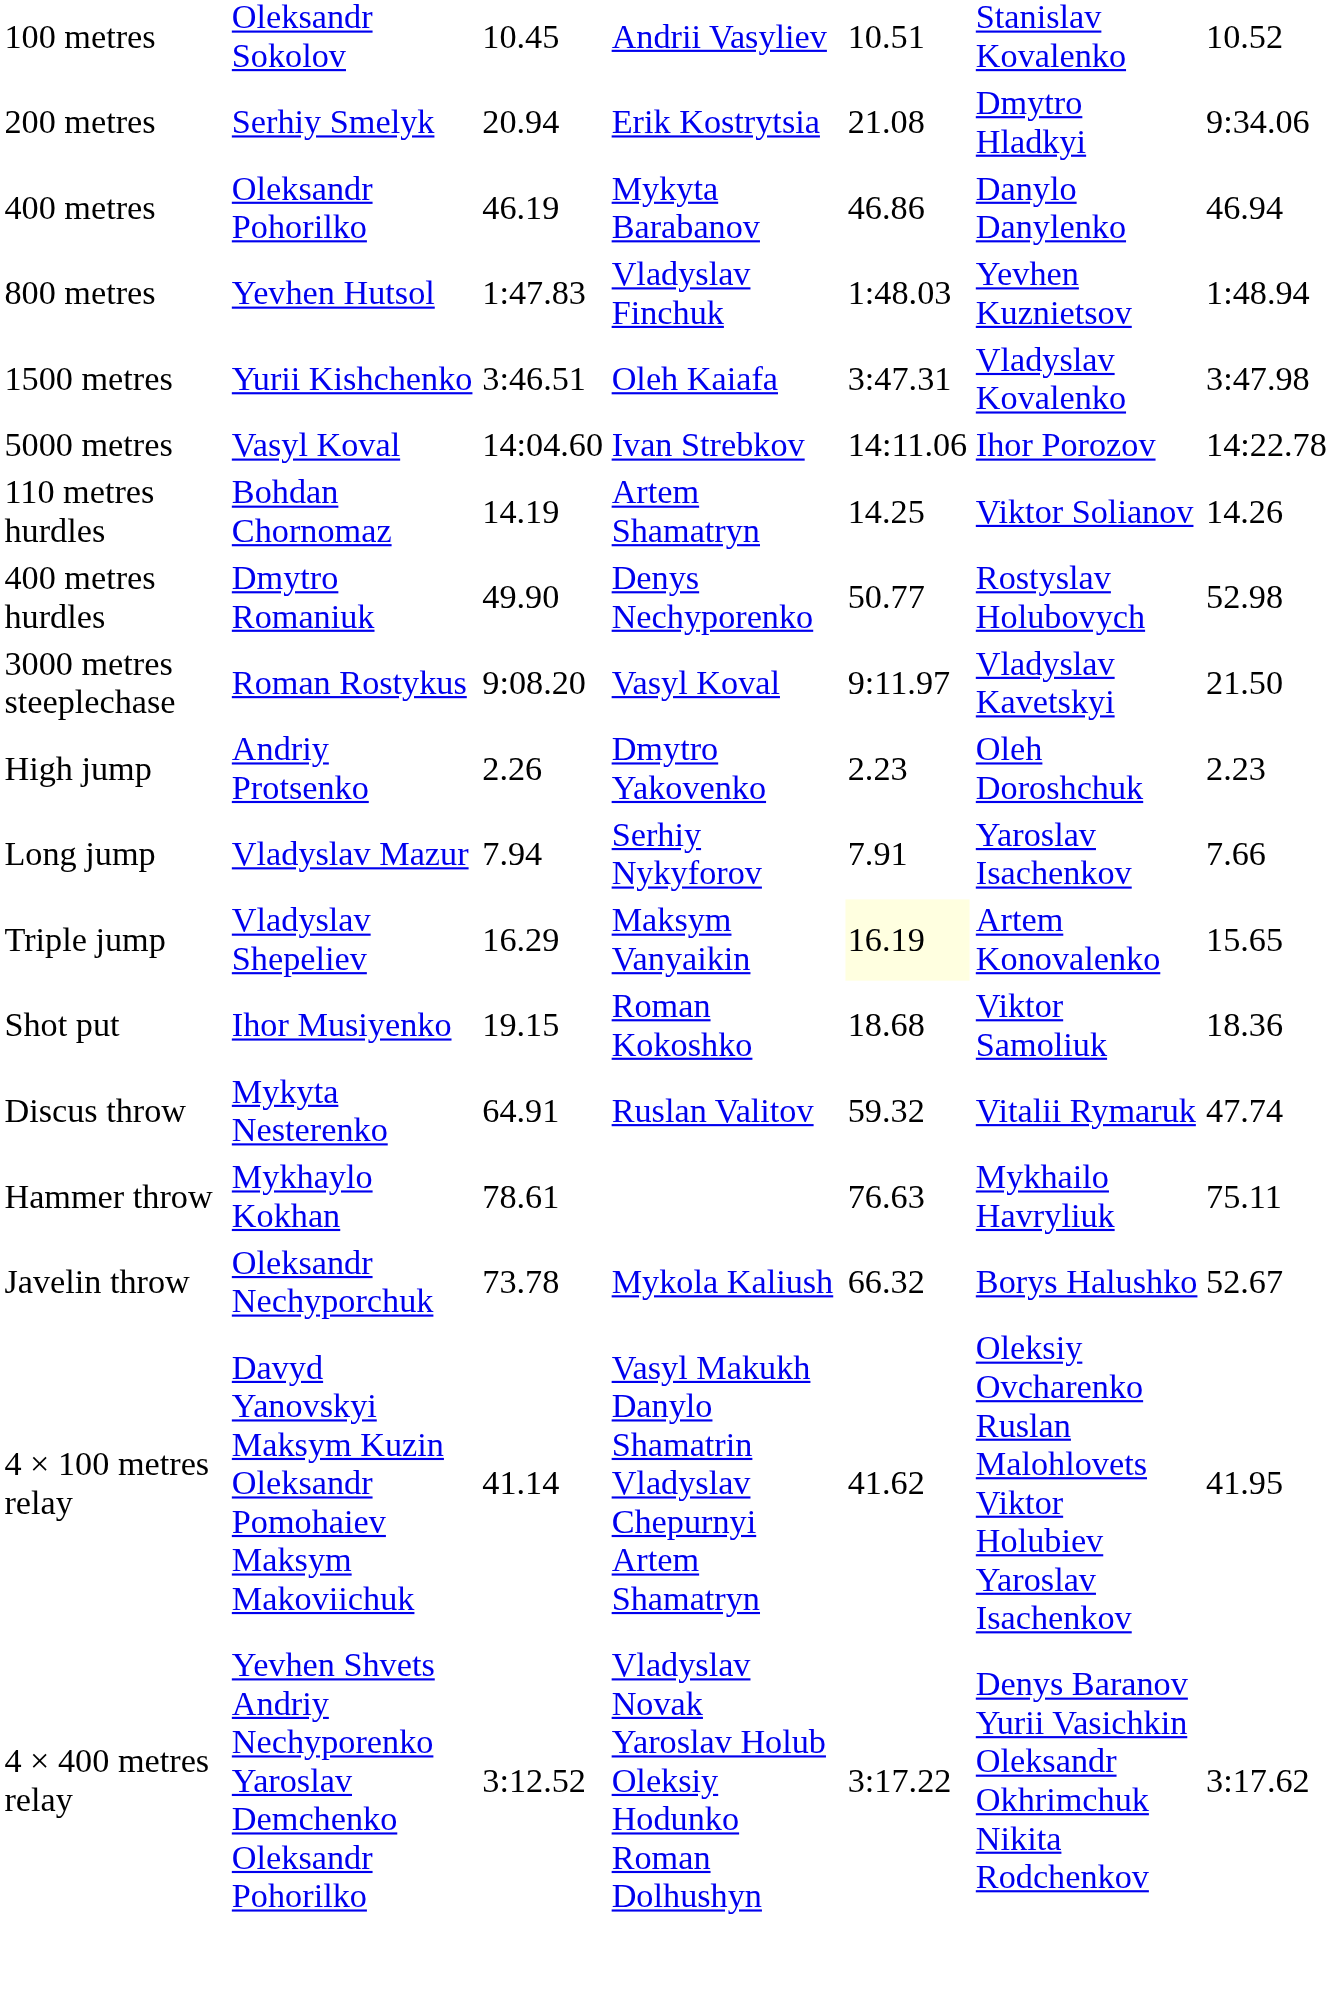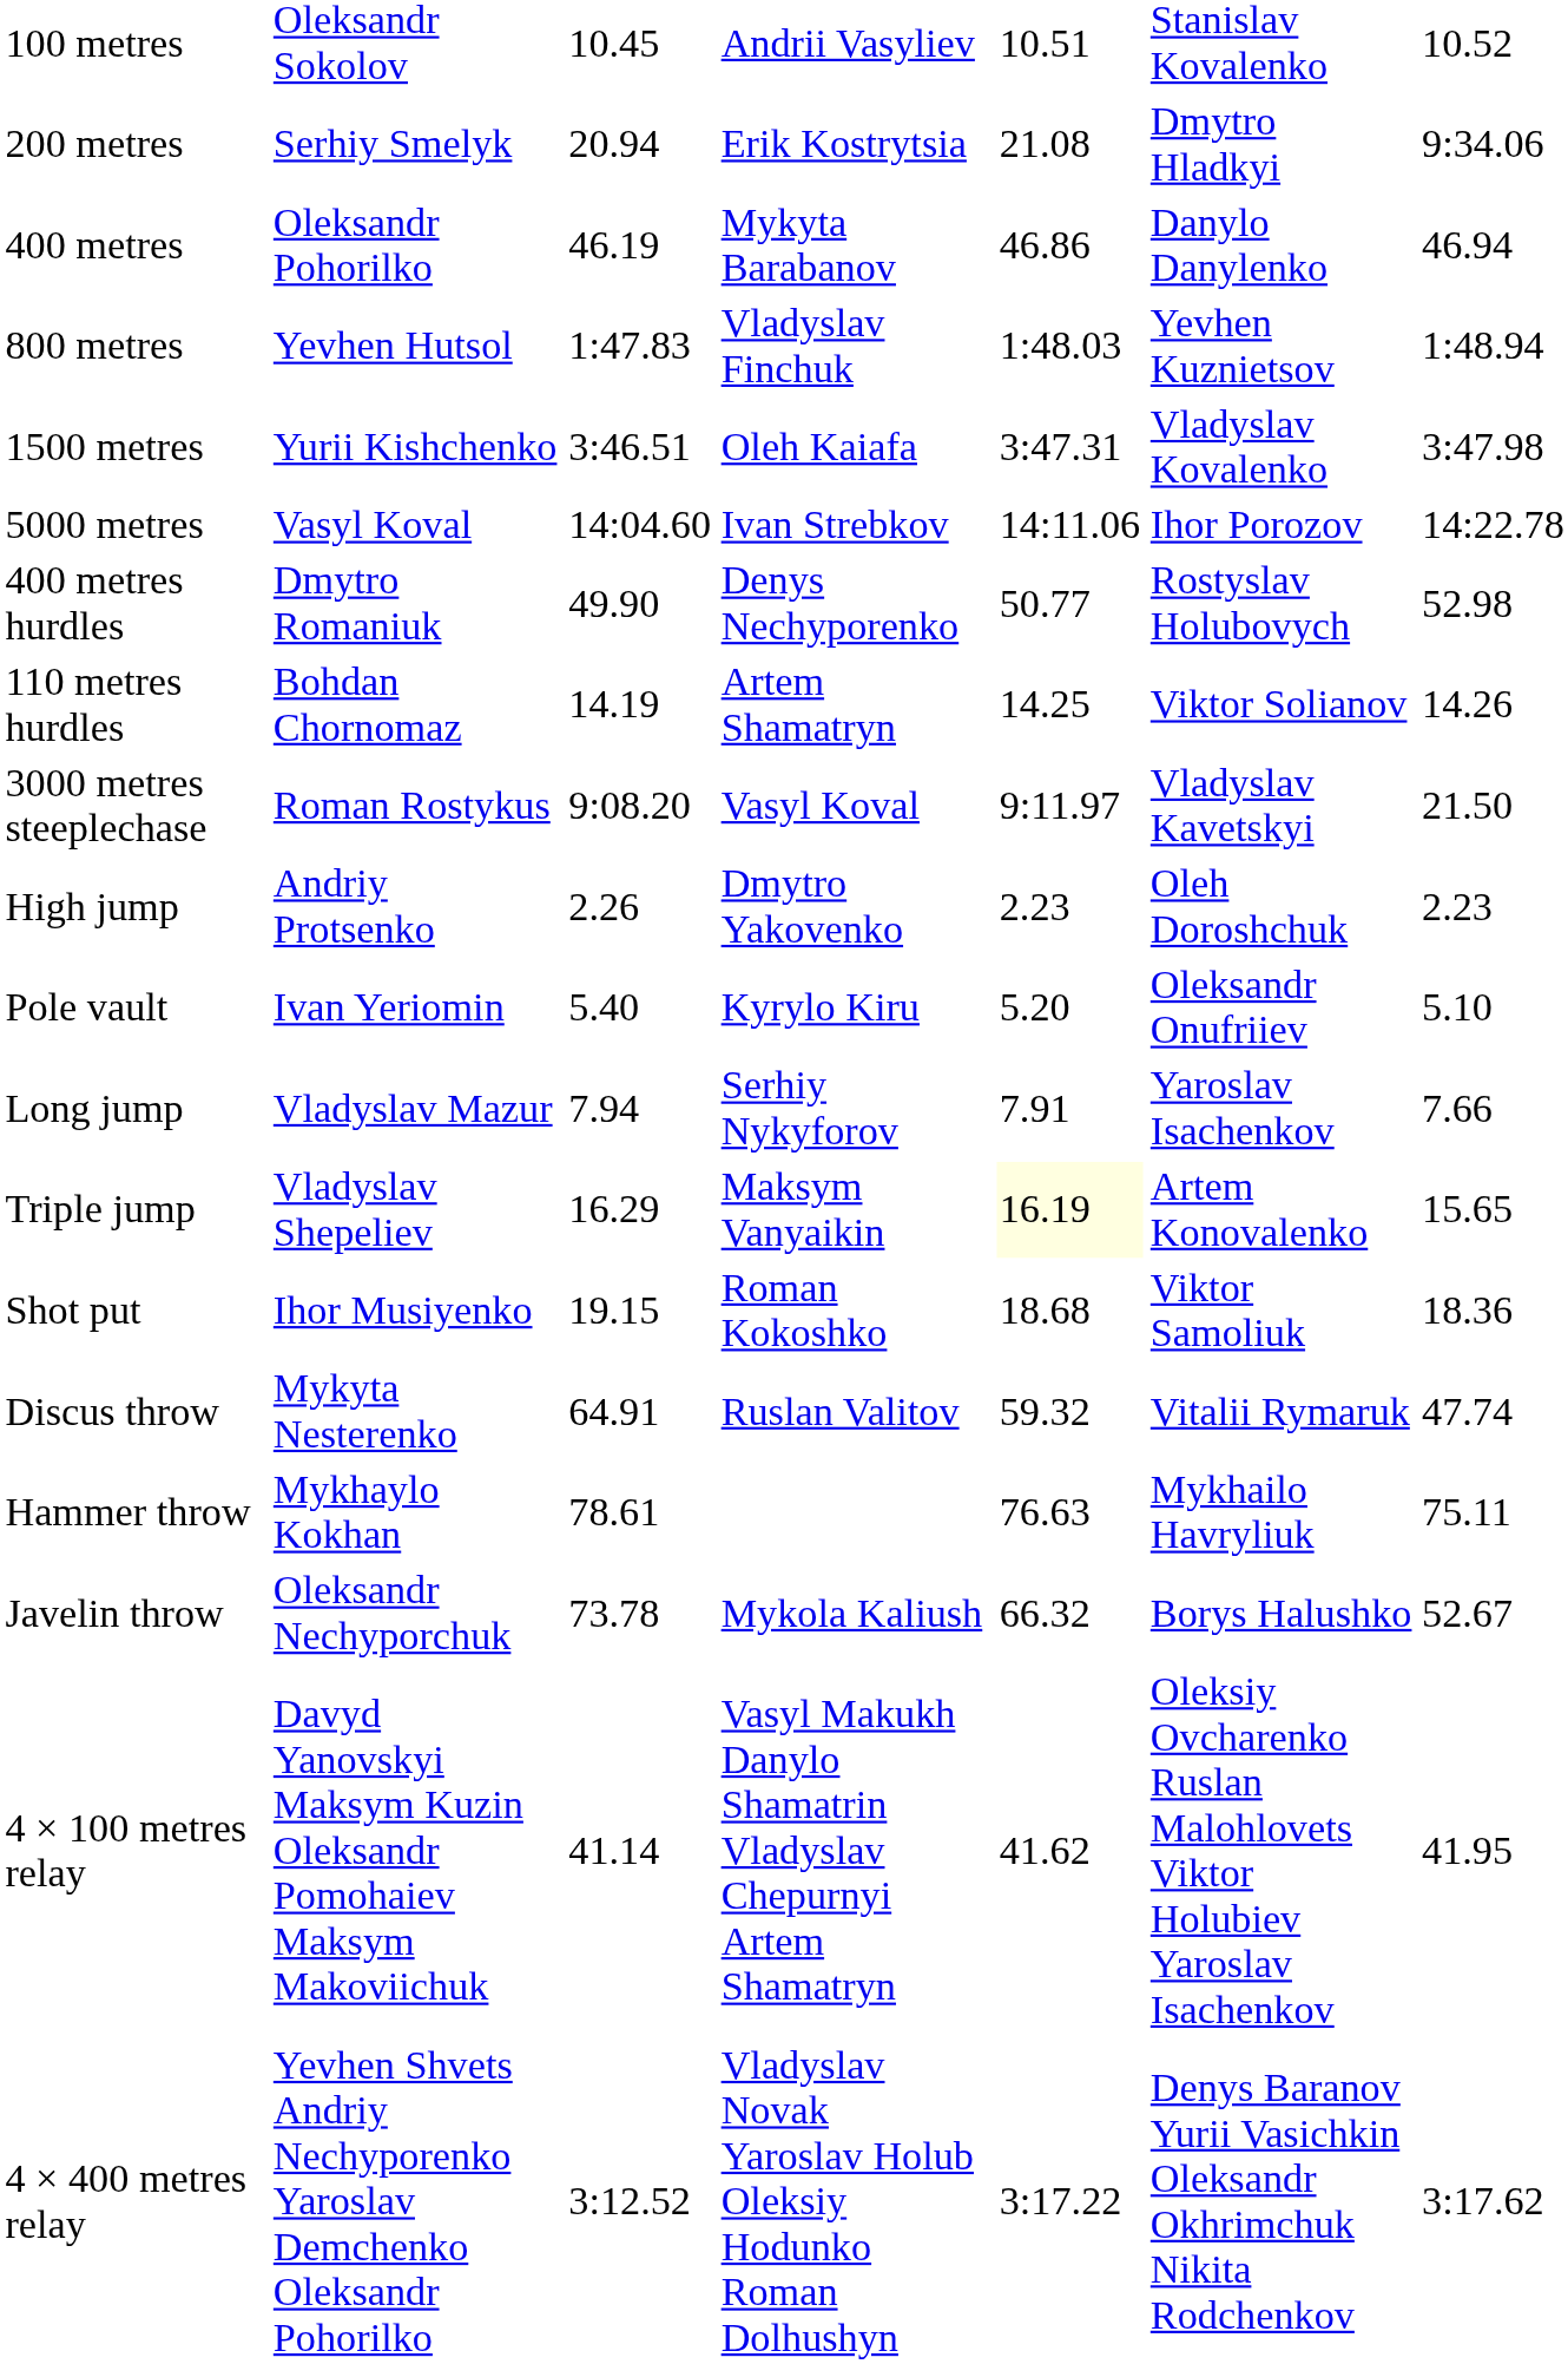 <table>
 <tr>
 <td>100 metres</td>
 <td><a href='#'>Oleksandr Sokolov</a></td>
 <td>10.45</td>
 <td><a href='#'>Andrii Vasyliev</a></td>
 <td>10.51 </td>
 <td><a href='#'>Stanislav Kovalenko</a></td>
 <td>10.52</td>
 </tr>
 <tr>
 <td>200 metres</td>
 <td><a href='#'>Serhiy Smelyk</a></td>
 <td>20.94</td>
 <td><a href='#'>Erik Kostrytsia</a></td>
 <td>21.08</td>
 <td><a href='#'>Dmytro Hladkyi</a></td>
 <td>9:34.06</td>
 </tr>
 <tr>
 <td>400 metres</td>
 <td><a href='#'>Oleksandr Pohorilko</a></td>
 <td>46.19 </td>
 <td><a href='#'>Mykyta Barabanov</a></td>
 <td>46.86 </td>
 <td><a href='#'>Danylo Danylenko</a></td>
 <td>46.94</td>
 </tr>
 <tr>
 <td>800 metres</td>
 <td><a href='#'>Yevhen Hutsol</a></td>
 <td>1:47.83</td>
 <td><a href='#'>Vladyslav Finchuk</a></td>
 <td>1:48.03</td>
 <td><a href='#'>Yevhen Kuznietsov</a></td>
 <td>1:48.94 </td>
 </tr>
 <tr>
 <td>1500 metres</td>
 <td><a href='#'>Yurii Kishchenko</a></td>
 <td>3:46.51</td>
 <td><a href='#'>Oleh Kaiafa</a></td>
 <td>3:47.31</td>
 <td><a href='#'>Vladyslav Kovalenko</a></td>
 <td>3:47.98</td>
 </tr>
 <tr>
 <td>5000 metres</td>
 <td><a href='#'>Vasyl Koval</a></td>
 <td>14:04.60</td>
 <td><a href='#'>Ivan Strebkov</a></td>
 <td>14:11.06</td>
 <td><a href='#'>Ihor Porozov</a></td>
 <td>14:22.78</td>
 </tr>
 <tr>
+<td>400 metres hurdles</td>
+<td><a href='#'>Dmytro Romaniuk</a></td>
+<td>49.90 </td>
+<td><a href='#'>Denys Nechyporenko</a></td>
+<td>50.77</td>
+<td><a href='#'>Rostyslav Holubovych</a></td>
+<td>52.98 </td>
+</tr>
+<tr>
 <td>110 metres hurdles</td>
 <td><a href='#'>Bohdan Chornomaz</a></td>
 <td>14.19</td>
 <td><a href='#'>Artem Shamatryn</a></td>
 <td>14.25</td>
 <td><a href='#'>Viktor Solianov</a></td>
 <td>14.26</td>
-</tr>
-<tr>
-<td>400 metres hurdles</td>
-<td><a href='#'>Dmytro Romaniuk</a></td>
-<td>49.90 </td>
-<td><a href='#'>Denys Nechyporenko</a></td>
-<td>50.77</td>
-<td><a href='#'>Rostyslav Holubovych</a></td>
-<td>52.98 </td>
 </tr>
 <tr>
 <td>3000 metres steeplechase</td>
 <td><a href='#'>Roman Rostykus</a></td>
 <td>9:08.20</td>
 <td><a href='#'>Vasyl Koval</a></td>
 <td>9:11.97</td>
 <td><a href='#'>Vladyslav Kavetskyi</a></td>
 <td>21.50</td>
 </tr>
 <tr>
 <td>High jump</td>
 <td><a href='#'>Andriy Protsenko</a></td>
 <td>2.26</td>
 <td><a href='#'>Dmytro Yakovenko</a></td>
 <td>2.23</td>
 <td><a href='#'>Oleh Doroshchuk</a></td>
 <td>2.23</td>
+</tr>
+<tr>
+<td>Pole vault</td>
+<td><a href='#'>Ivan Yeriomin</a></td>
+<td>5.40</td>
+<td><a href='#'>Kyrylo Kiru</a></td>
+<td>5.20</td>
+<td><a href='#'>Oleksandr Onufriiev</a></td>
+<td>5.10</td>
 </tr>
 <tr>
 <td>Long jump</td>
 <td><a href='#'>Vladyslav Mazur</a></td>
 <td>7.94</td>
 <td><a href='#'>Serhiy Nykyforov</a></td>
 <td>7.91</td>
 <td><a href='#'>Yaroslav Isachenkov</a></td>
 <td>7.66</td>
 </tr>
 <tr>
 <td>Triple jump</td>
 <td><a href='#'>Vladyslav Shepeliev</a></td>
 <td>16.29 </td>
 <td><a href='#'>Maksym Vanyaikin</a></td>
 <td style="background: lightyellow;">16.19</td>
 <td><a href='#'>Artem Konovalenko</a></td>
 <td>15.65</td>
 </tr>
 <tr>
 <td>Shot put</td>
 <td><a href='#'>Ihor Musiyenko</a></td>
 <td>19.15</td>
 <td><a href='#'>Roman Kokoshko</a></td>
 <td>18.68</td>
 <td><a href='#'>Viktor Samoliuk</a></td>
 <td>18.36</td>
 </tr>
 <tr>
 <td>Discus throw</td>
 <td><a href='#'>Mykyta Nesterenko</a></td>
 <td>64.91</td>
 <td><a href='#'>Ruslan Valitov</a></td>
 <td>59.32 </td>
 <td><a href='#'>Vitalii Rymaruk</a></td>
 <td>47.74</td>
 </tr>
 <tr>
 <td>Hammer throw</td>
 <td><a href='#'>Mykhaylo Kokhan</a></td>
 <td>78.61 </td>
 <td></td>
 <td>76.63</td>
 <td><a href='#'>Mykhailo Havryliuk</a></td>
 <td>75.11</td>
 </tr>
 <tr>
 <td>Javelin throw</td>
 <td><a href='#'>Oleksandr Nechyporchuk</a></td>
 <td>73.78</td>
 <td><a href='#'>Mykola Kaliush</a></td>
 <td>66.32</td>
 <td><a href='#'>Borys Halushko</a></td>
 <td>52.67 </td>
 </tr>
 <tr>
 <td>4 × 100 metres relay</td>
 <td><a href='#'>Davyd Yanovskyi</a><br><a href='#'>Maksym Kuzin</a><br><a href='#'>Oleksandr Pomohaiev</a><br><a href='#'>Maksym Makoviichuk</a></td>
 <td>41.14</td>
 <td><a href='#'>Vasyl Makukh</a><br><a href='#'>Danylo Shamatrin</a><br><a href='#'>Vladyslav Chepurnyi</a><br><a href='#'>Artem Shamatryn</a></td>
 <td>41.62</td>
 <td><a href='#'>Oleksiy Ovcharenko</a><br><a href='#'>Ruslan Malohlovets</a><br><a href='#'>Viktor Holubiev</a><br><a href='#'>Yaroslav Isachenkov</a></td>
 <td>41.95</td>
 </tr>
 <tr>
 <td>4 × 400 metres relay</td>
 <td><a href='#'>Yevhen Shvets</a><br><a href='#'>Andriy Nechyporenko</a><br><a href='#'>Yaroslav Demchenko</a><br><a href='#'>Oleksandr Pohorilko</a></td>
 <td>3:12.52</td>
 <td><a href='#'>Vladyslav Novak</a><br><a href='#'>Yaroslav Holub</a><br><a href='#'>Oleksiy Hodunko</a><br><a href='#'>Roman Dolhushyn</a></td>
 <td>3:17.22</td>
 <td><a href='#'>Denys Baranov</a><br><a href='#'>Yurii Vasichkin</a><br><a href='#'>Oleksandr Okhrimchuk</a><br><a href='#'>Nikita Rodchenkov</a></td>
 <td>3:17.62</td>
 </tr>
 </table>
